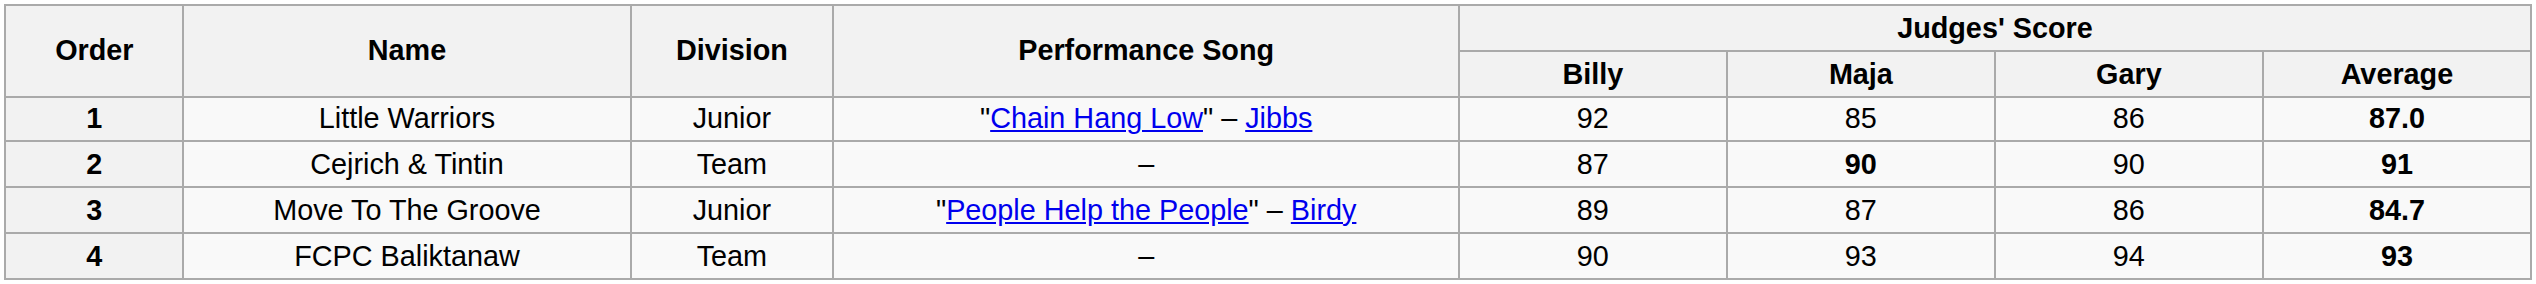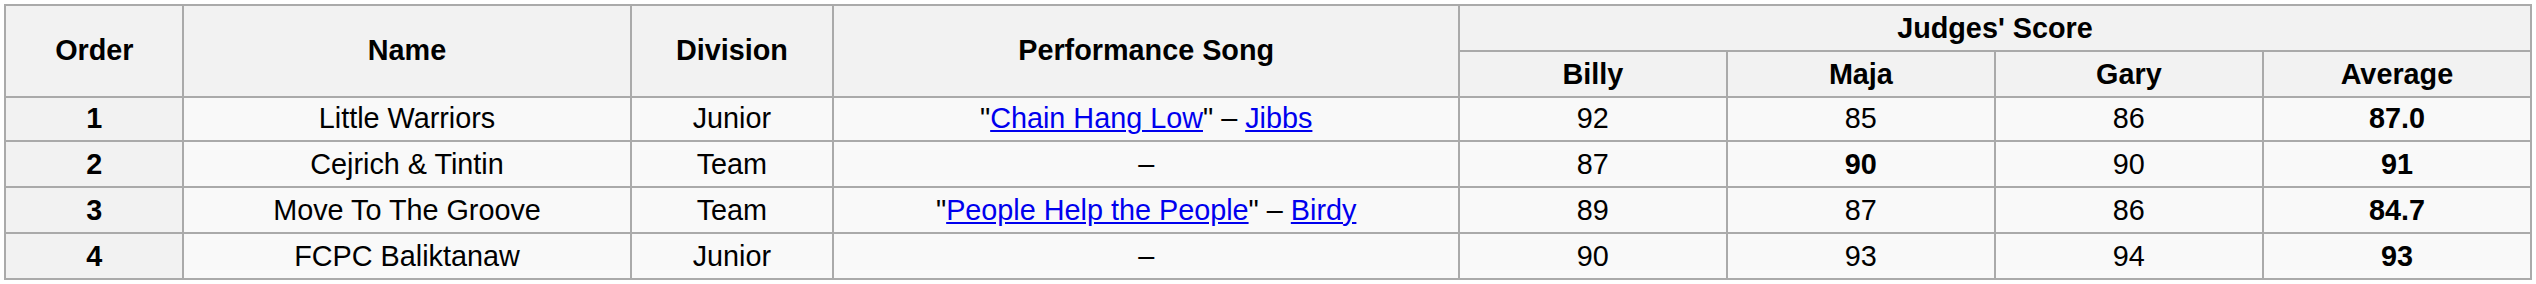 <table class="wikitable" style="text-align:center; width:100%; font-size:90%; line-height:16px">
 <tr>
 <th rowspan="2" scope="col" style="width:04%;">Order</th>
 <th rowspan="2" scope="col" style="width:10%;">Name</th>
 <th rowspan="2" scope="col" style="width:04%;">Division</th>
 <th rowspan="2" scope="col" style="width:14%;">Performance Song</th>
 <th colspan="4" scope="col" style="width:24%;">Judges' Score</th>
 </tr>
 <tr>
 <th style="width:06%;">Billy</th>
 <th style="width:06%;">Maja</th>
 <th style="width:06%;">Gary</th>
 <th style="width:06%;">Average</th>
 </tr>
 <tr>
 <th>1</th>
 <td>Little Warriors</td>
 <td>Junior</td>
 <td>"<a href='#'>Chain Hang Low</a>" – <a href='#'>Jibbs</a></td>
 <td>92</td>
 <td>85</td>
 <td>86</td>
 <td><strong>87.0</strong></td>
 </tr>
 <tr>
 <th>2</th>
 <td>Cejrich & Tintin</td>
 <td>Team</td>
 <td>–</td>
 <td>87</td>
 <td><strong>90</strong></td>
 <td>90</td>
 <td><strong>91</strong></td>
 </tr>
 <tr>
 <th>3</th>
 <td>Move To The Groove</td>
-<td>Junior</td>
+<td>Team</td>
 <td>"<a href='#'>People Help the People</a>" – <a href='#'>Birdy</a></td>
 <td>89</td>
 <td>87</td>
 <td>86</td>
 <td><strong>84.7</strong></td>
 </tr>
 <tr>
 <th>4</th>
 <td>FCPC Baliktanaw</td>
-<td>Team</td>
+<td>Junior</td>
 <td>–</td>
 <td>90</td>
 <td>93</td>
 <td>94</td>
 <td><strong>93</strong></td>
 </tr>
 </table>
